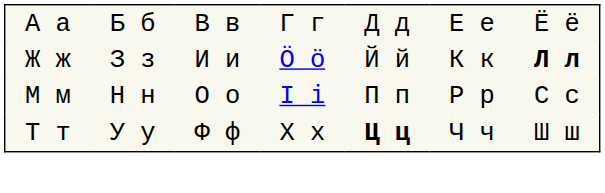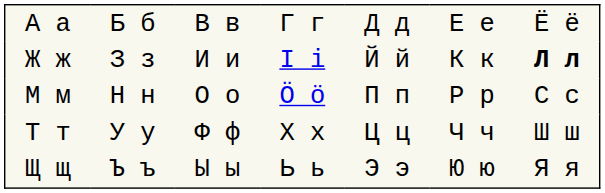 <table style="font-size:1.4em; border-color:black; border-width:1px; border-style:solid; border-collapse:collapse; background-color:#F8F8EF">
 <tr>
 <td style="width:3em; text-align:center; padding: 3px;">А а</td>
 <td style="width:3em; text-align:center; padding: 3px;">Б б</td>
 <td style="width:3em; text-align:center; padding: 3px;">В в</td>
 <td style="width:3em; text-align:center; padding: 3px;">Г г</td>
 <td style="width:3em; text-align:center; padding: 3px;">Д д</td>
 <td style="width:3em; text-align:center; padding: 3px;">Е е</td>
 <td style="width:3em; text-align:center; padding: 3px;">Ё ё</td>
 </tr>
 <tr>
 <td style="width:3em; text-align:center; padding: 3px;">Ж ж</td>
 <td style="width:3em; text-align:center; padding: 3px;">З з</td>
 <td style="width:3em; text-align:center; padding: 3px;">И и</td>
-<td style="width:3em; text-align:center; padding: 3px;"><a href='#'>Ӧ ӧ</a></td>
+<td style="width:3em; text-align:center; padding: 3px;"><a href='#'>І і</a></td>
 <td style="width:3em; text-align:center; padding: 3px;">Й й</td>
 <td style="width:3em; text-align:center; padding: 3px;">К к</td>
 <td style="width:3em; text-align:center; padding: 3px;"><strong>Л л</strong></td>
 </tr>
 <tr>
 <td style="width:3em; text-align:center; padding: 3px;">М м</td>
 <td style="width:3em; text-align:center; padding: 3px;">Н н</td>
 <td style="width:3em; text-align:center; padding: 3px;">О о</td>
-<td style="width:3em; text-align:center; padding: 3px;"><a href='#'>І і</a></td>
+<td style="width:3em; text-align:center; padding: 3px;"><a href='#'>Ӧ ӧ</a></td>
 <td style="width:3em; text-align:center; padding: 3px;">П п</td>
 <td style="width:3em; text-align:center; padding: 3px;">Р р</td>
 <td style="width:3em; text-align:center; padding: 3px;">С с</td>
 </tr>
 <tr>
 <td style="width:3em; text-align:center; padding: 3px;">Т т</td>
 <td style="width:3em; text-align:center; padding: 3px;">У у</td>
 <td style="width:3em; text-align:center; padding: 3px;">Ф ф</td>
 <td style="width:3em; text-align:center; padding: 3px;">Х х</td>
-<td style="width:3em; text-align:center; padding: 3px;"><strong>Ц ц</strong></td>
+<td style="width:3em; text-align:center; padding: 3px;">Ц ц</td>
 <td style="width:3em; text-align:center; padding: 3px;">Ч ч</td>
 <td style="width:3em; text-align:center; padding: 3px;">Ш ш</td>
 </tr>
+<tr>
+<td style="width:3em; text-align:center; padding: 3px;">Щ щ</td>
+<td style="width:3em; text-align:center; padding: 3px;">Ъ ъ</td>
+<td style="width:3em; text-align:center; padding: 3px;">Ы ы</td>
+<td style="width:3em; text-align:center; padding: 3px;">Ь ь</td>
+<td style="width:3em; text-align:center; padding: 3px;">Э э</td>
+<td style="width:3em; text-align:center; padding: 3px;">Ю ю</td>
+<td style="width:3em; text-align:center; padding: 3px;">Я я</td>
+</tr>
 </table>
